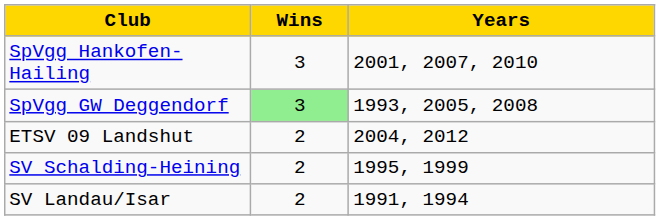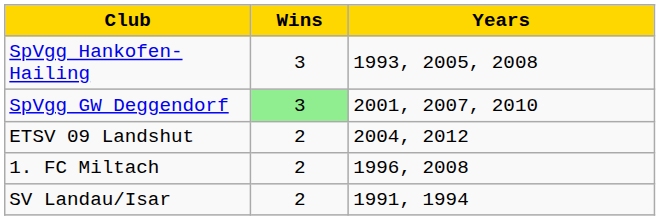 <table class="wikitable">
 <tr align="center" style="background:#FFD700">
 <td width="160"><strong>Club</strong></td>
 <td width="60"><strong>Wins</strong></td>
 <td width="200"><strong>Years</strong></td>
 </tr>
 <tr>
 <td><a href='#'>SpVgg Hankofen-Hailing</a></td>
 <td align="center">3</td>
-<td>2001, 2007, 2010</td>
+<td>1993, 2005, 2008</td>
 </tr>
 <tr>
 <td><a href='#'>SpVgg GW Deggendorf</a></td>
 <td align="center" style="background: lightgreen;">3</td>
-<td>1993, 2005, 2008</td>
+<td>2001, 2007, 2010</td>
 </tr>
 <tr>
 <td>ETSV 09 Landshut</td>
 <td align="center">2</td>
 <td>2004, 2012</td>
 </tr>
 <tr>
-<td><a href='#'>SV Schalding-Heining</a></td>
+<td>1. FC Miltach</td>
 <td align="center">2</td>
-<td>1995, 1999</td>
+<td>1996, 2008</td>
 </tr>
 <tr>
 <td>SV Landau/Isar</td>
 <td align="center">2</td>
 <td>1991, 1994</td>
 </tr>
 </table>
